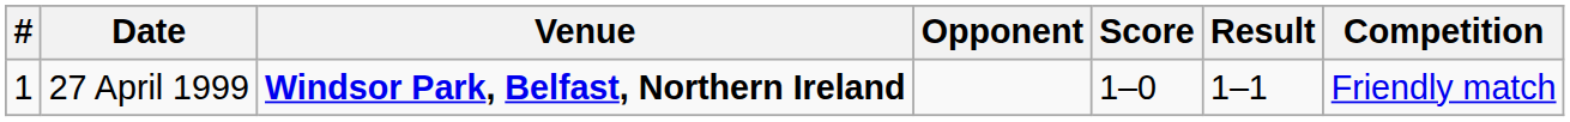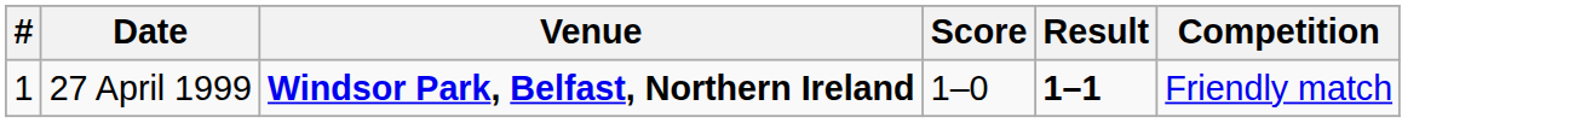 <table class="wikitable">
 <tr>
 <th>#</th>
 <th>Date</th>
 <th>Venue</th>
-<th>Opponent</th>
 <th>Score</th>
 <th>Result</th>
 <th>Competition</th>
 </tr>
 <tr>
 <td>1</td>
 <td>27 April 1999</td>
 <td><strong><a href='#'>Windsor Park</a>, <a href='#'>Belfast</a>, Northern Ireland</strong></td>
-<td></td>
 <td>1–0</td>
-<td>1–1</td>
+<td><strong>1–1</strong></td>
 <td><a href='#'>Friendly match</a></td>
 </tr>
 </table>
